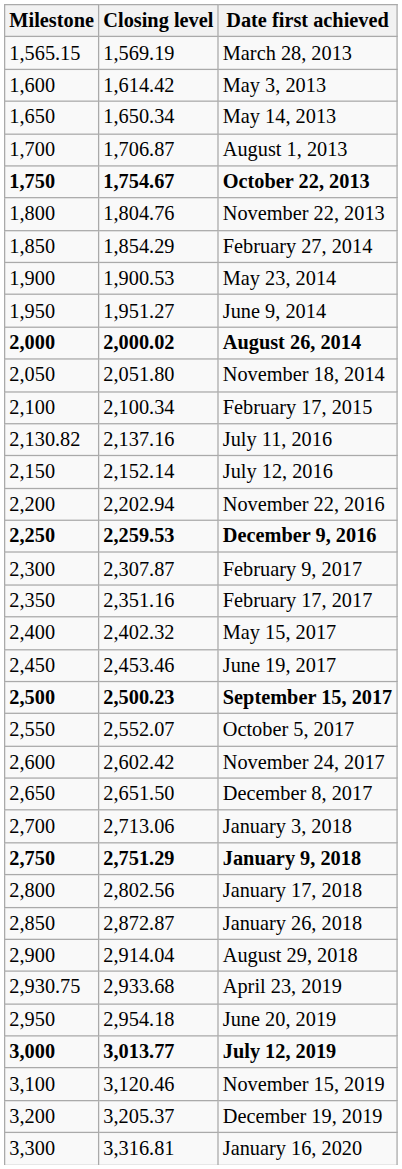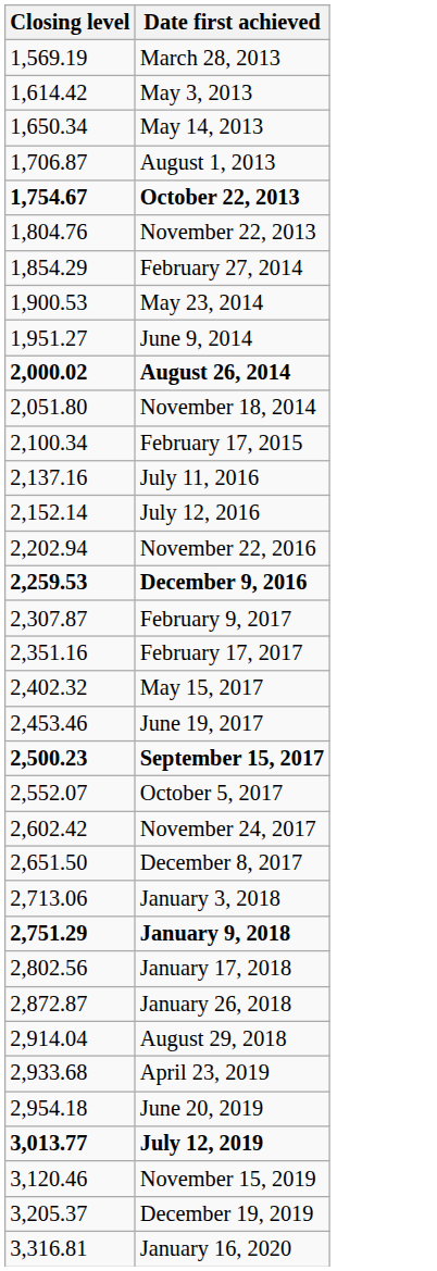 <table class="wikitable">
 <tr>
-<th>Milestone</th>
 <th>Closing level</th>
 <th>Date first achieved</th>
 </tr>
 <tr>
-<td>1,565.15</td>
 <td>1,569.19</td>
 <td>March 28, 2013</td>
 </tr>
 <tr>
-<td>1,600</td>
 <td>1,614.42</td>
 <td>May 3, 2013</td>
 </tr>
 <tr>
-<td>1,650</td>
 <td>1,650.34</td>
 <td>May 14, 2013</td>
 </tr>
 <tr>
-<td>1,700</td>
 <td>1,706.87</td>
 <td>August 1, 2013</td>
 </tr>
 <tr>
-<td><strong>1,750</strong></td>
 <td><strong>1,754.67</strong></td>
 <td><strong>October 22, 2013</strong></td>
 </tr>
 <tr>
-<td>1,800</td>
 <td>1,804.76</td>
 <td>November 22, 2013</td>
 </tr>
 <tr>
-<td>1,850</td>
 <td>1,854.29</td>
 <td>February 27, 2014</td>
 </tr>
 <tr>
-<td>1,900</td>
 <td>1,900.53</td>
 <td>May 23, 2014</td>
 </tr>
 <tr>
-<td>1,950</td>
 <td>1,951.27</td>
 <td>June 9, 2014</td>
 </tr>
 <tr>
-<td><strong>2,000</strong></td>
 <td><strong>2,000.02</strong></td>
 <td><strong>August 26, 2014</strong></td>
 </tr>
 <tr>
-<td>2,050</td>
 <td>2,051.80</td>
 <td>November 18, 2014</td>
 </tr>
 <tr>
-<td>2,100</td>
 <td>2,100.34</td>
 <td>February 17, 2015</td>
 </tr>
 <tr>
-<td>2,130.82</td>
 <td>2,137.16</td>
 <td>July 11, 2016</td>
 </tr>
 <tr>
-<td>2,150</td>
 <td>2,152.14</td>
 <td>July 12, 2016</td>
 </tr>
 <tr>
-<td>2,200</td>
 <td>2,202.94</td>
 <td>November 22, 2016</td>
 </tr>
 <tr>
-<td><strong>2,250</strong></td>
 <td><strong>2,259.53</strong></td>
 <td><strong>December 9, 2016</strong></td>
 </tr>
 <tr>
-<td>2,300</td>
 <td>2,307.87</td>
 <td>February 9, 2017</td>
 </tr>
 <tr>
-<td>2,350</td>
 <td>2,351.16</td>
 <td>February 17, 2017</td>
 </tr>
 <tr>
-<td>2,400</td>
 <td>2,402.32</td>
 <td>May 15, 2017</td>
 </tr>
 <tr>
-<td>2,450</td>
 <td>2,453.46</td>
 <td>June 19, 2017</td>
 </tr>
 <tr>
-<td><strong>2,500</strong></td>
 <td><strong>2,500.23</strong></td>
 <td><strong>September 15, 2017</strong></td>
 </tr>
 <tr>
-<td>2,550</td>
 <td>2,552.07</td>
 <td>October 5, 2017</td>
 </tr>
 <tr>
-<td>2,600</td>
 <td>2,602.42</td>
 <td>November 24, 2017</td>
 </tr>
 <tr>
-<td>2,650</td>
 <td>2,651.50</td>
 <td>December 8, 2017</td>
 </tr>
 <tr>
-<td>2,700</td>
 <td>2,713.06</td>
 <td>January 3, 2018</td>
 </tr>
 <tr>
-<td><strong>2,750</strong></td>
 <td><strong>2,751.29</strong></td>
 <td><strong>January 9, 2018</strong></td>
 </tr>
 <tr>
-<td>2,800</td>
 <td>2,802.56</td>
 <td>January 17, 2018</td>
 </tr>
 <tr>
-<td>2,850</td>
 <td>2,872.87</td>
 <td>January 26, 2018</td>
 </tr>
 <tr>
-<td>2,900</td>
 <td>2,914.04</td>
 <td>August 29, 2018</td>
 </tr>
 <tr>
-<td>2,930.75</td>
 <td>2,933.68</td>
 <td>April 23, 2019</td>
 </tr>
 <tr>
-<td>2,950</td>
 <td>2,954.18</td>
 <td>June 20, 2019</td>
 </tr>
 <tr>
-<td><strong>3,000</strong></td>
 <td><strong>3,013.77</strong></td>
 <td><strong>July 12, 2019</strong></td>
 </tr>
 <tr>
-<td>3,100</td>
 <td>3,120.46</td>
 <td>November 15, 2019</td>
 </tr>
 <tr>
-<td>3,200</td>
 <td>3,205.37</td>
 <td>December 19, 2019</td>
 </tr>
 <tr>
-<td>3,300</td>
 <td>3,316.81</td>
 <td>January 16, 2020</td>
 </tr>
 </table>
